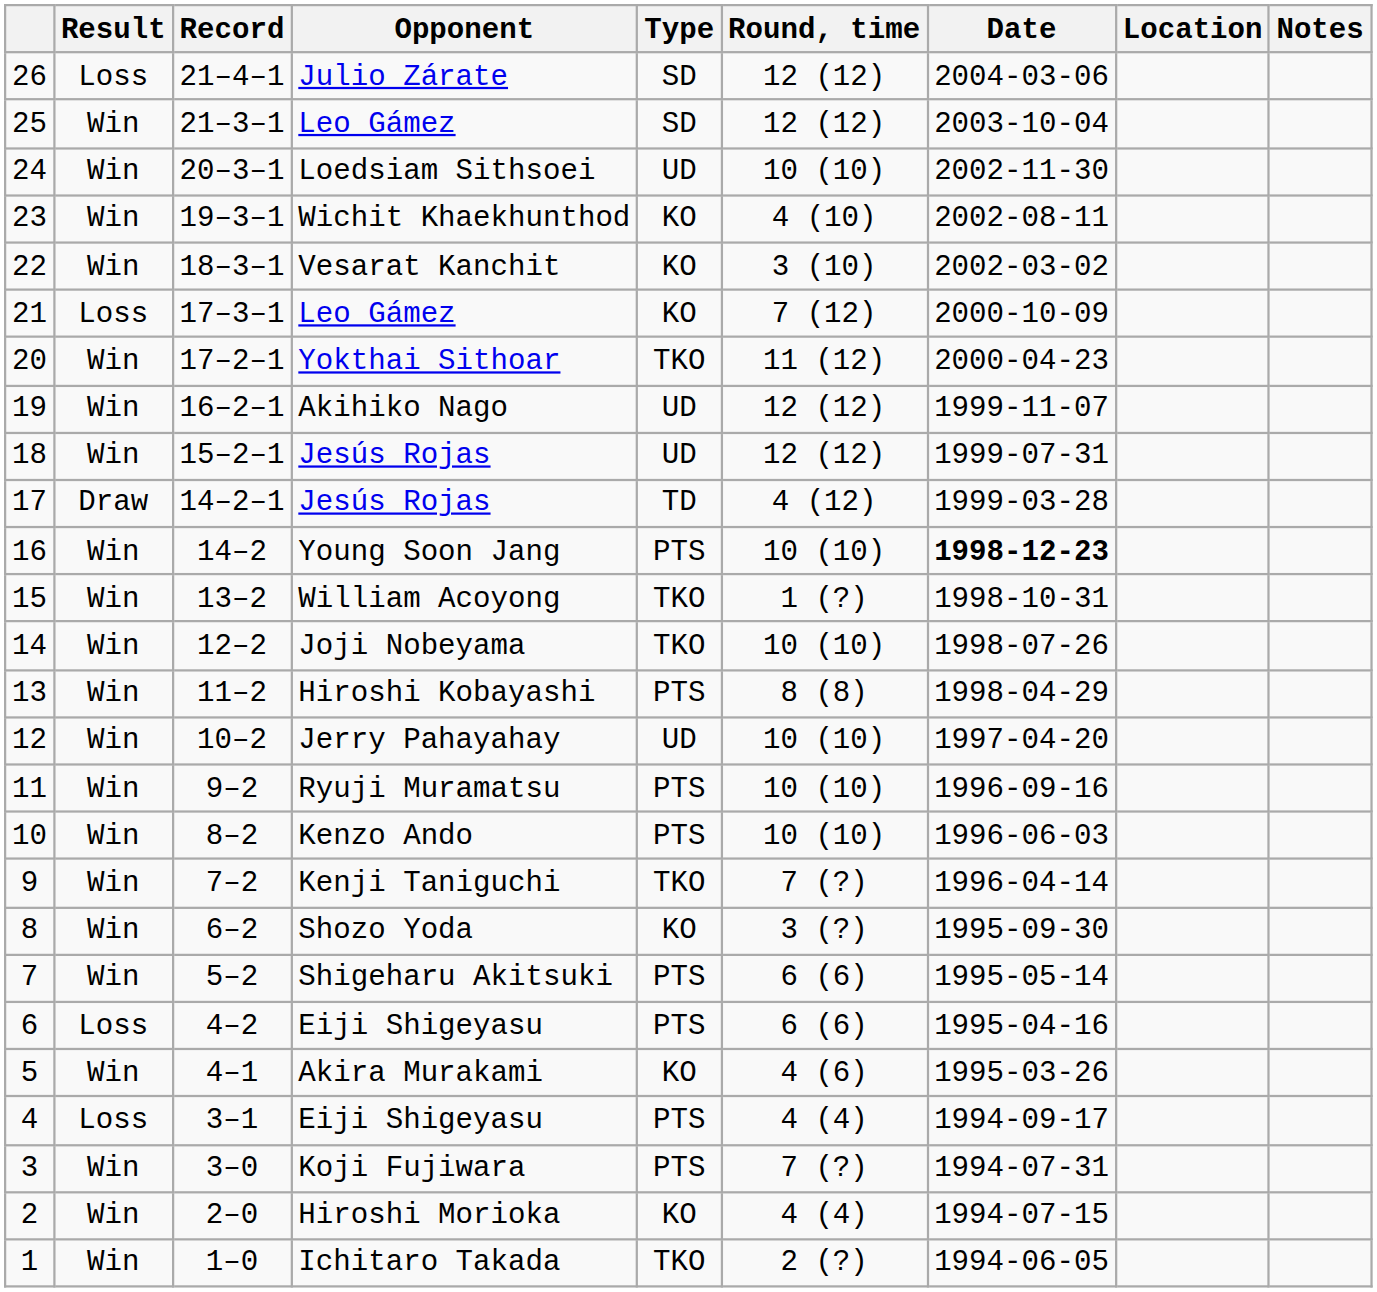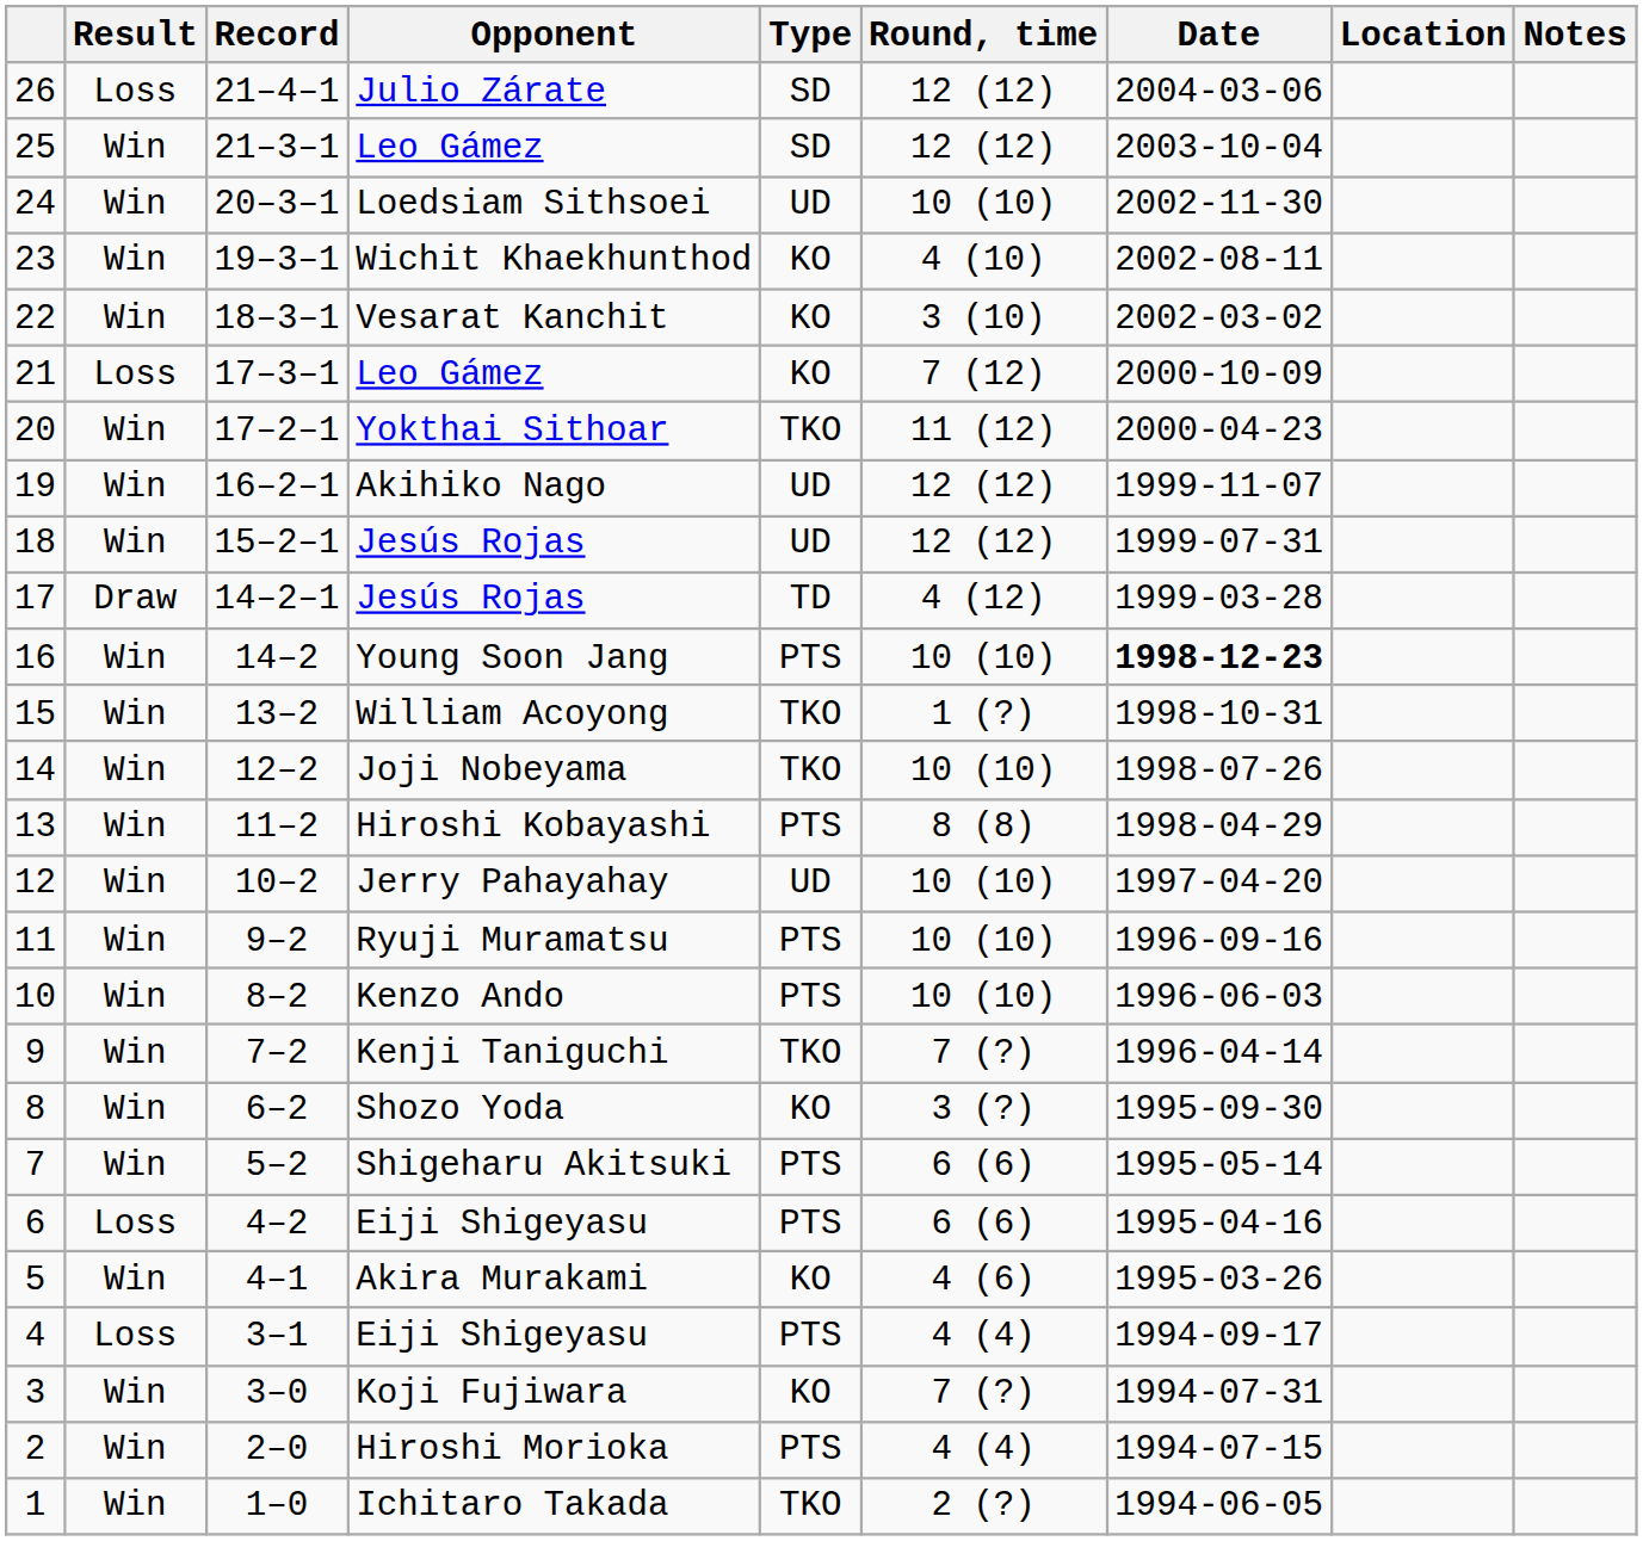 <table class=wikitable style=text-align:center>
 <tr>
 <th></th>
 <th>Result</th>
 <th>Record</th>
 <th>Opponent</th>
 <th>Type</th>
 <th>Round, time</th>
 <th>Date</th>
 <th>Location</th>
 <th>Notes</th>
 </tr>
 <tr>
 <td>26</td>
 <td>Loss</td>
 <td>21–4–1</td>
 <td align=left><a href='#'>Julio Zárate</a></td>
 <td>SD</td>
 <td>12 (12)</td>
 <td>2004-03-06</td>
 <td align=left></td>
 <td align=left></td>
 </tr>
 <tr>
 <td>25</td>
 <td>Win</td>
 <td>21–3–1</td>
 <td align=left><a href='#'>Leo Gámez</a></td>
 <td>SD</td>
 <td>12 (12)</td>
 <td>2003-10-04</td>
 <td align=left></td>
 <td align=left></td>
 </tr>
 <tr>
 <td>24</td>
 <td>Win</td>
 <td>20–3–1</td>
 <td align=left>Loedsiam Sithsoei</td>
 <td>UD</td>
 <td>10 (10)</td>
 <td>2002-11-30</td>
 <td align=left></td>
 <td align=left></td>
 </tr>
 <tr>
 <td>23</td>
 <td>Win</td>
 <td>19–3–1</td>
 <td align=left>Wichit Khaekhunthod</td>
 <td>KO</td>
 <td>4 (10)</td>
 <td>2002-08-11</td>
 <td align=left></td>
 <td align=left></td>
 </tr>
 <tr>
 <td>22</td>
 <td>Win</td>
 <td>18–3–1</td>
 <td align=left>Vesarat Kanchit</td>
 <td>KO</td>
 <td>3 (10)</td>
 <td>2002-03-02</td>
 <td align=left></td>
 <td align=left></td>
 </tr>
 <tr>
 <td>21</td>
 <td>Loss</td>
 <td>17–3–1</td>
 <td align=left><a href='#'>Leo Gámez</a></td>
 <td>KO</td>
 <td>7 (12)</td>
 <td>2000-10-09</td>
 <td align=left></td>
 <td align=left></td>
 </tr>
 <tr>
 <td>20</td>
 <td>Win</td>
 <td>17–2–1</td>
 <td align=left><a href='#'>Yokthai Sithoar</a></td>
 <td>TKO</td>
 <td>11 (12)</td>
 <td>2000-04-23</td>
 <td align=left></td>
 <td align=left></td>
 </tr>
 <tr>
 <td>19</td>
 <td>Win</td>
 <td>16–2–1</td>
 <td align=left>Akihiko Nago</td>
 <td>UD</td>
 <td>12 (12)</td>
 <td>1999-11-07</td>
 <td align=left></td>
 <td align=left></td>
 </tr>
 <tr>
 <td>18</td>
 <td>Win</td>
 <td>15–2–1</td>
 <td align=left><a href='#'>Jesús Rojas</a></td>
 <td>UD</td>
 <td>12 (12)</td>
 <td>1999-07-31</td>
 <td align=left></td>
 <td align=left></td>
 </tr>
 <tr>
 <td>17</td>
 <td>Draw</td>
 <td>14–2–1</td>
 <td align=left><a href='#'>Jesús Rojas</a></td>
 <td>TD</td>
 <td>4 (12)</td>
 <td>1999-03-28</td>
 <td align=left></td>
 <td align=left></td>
 </tr>
 <tr>
 <td>16</td>
 <td>Win</td>
 <td>14–2</td>
 <td align=left>Young Soon Jang</td>
 <td>PTS</td>
 <td>10 (10)</td>
 <td><strong>1998-12-23</strong></td>
 <td align=left></td>
 <td align=left></td>
 </tr>
 <tr>
 <td>15</td>
 <td>Win</td>
 <td>13–2</td>
 <td align=left>William Acoyong</td>
 <td>TKO</td>
 <td>1 (?)</td>
 <td>1998-10-31</td>
 <td align=left></td>
 <td align=left></td>
 </tr>
 <tr>
 <td>14</td>
 <td>Win</td>
 <td>12–2</td>
 <td align=left>Joji Nobeyama</td>
 <td>TKO</td>
 <td>10 (10)</td>
 <td>1998-07-26</td>
 <td align=left></td>
 <td align=left></td>
 </tr>
 <tr>
 <td>13</td>
 <td>Win</td>
 <td>11–2</td>
 <td align=left>Hiroshi Kobayashi</td>
 <td>PTS</td>
 <td>8 (8)</td>
 <td>1998-04-29</td>
 <td align=left></td>
 <td align=left></td>
 </tr>
 <tr>
 <td>12</td>
 <td>Win</td>
 <td>10–2</td>
 <td align=left>Jerry Pahayahay</td>
 <td>UD</td>
 <td>10 (10)</td>
 <td>1997-04-20</td>
 <td align=left></td>
 <td align=left></td>
 </tr>
 <tr>
 <td>11</td>
 <td>Win</td>
 <td>9–2</td>
 <td align=left>Ryuji Muramatsu</td>
 <td>PTS</td>
 <td>10 (10)</td>
 <td>1996-09-16</td>
 <td align=left></td>
 <td align=left></td>
 </tr>
 <tr>
 <td>10</td>
 <td>Win</td>
 <td>8–2</td>
 <td align=left>Kenzo Ando</td>
 <td>PTS</td>
 <td>10 (10)</td>
 <td>1996-06-03</td>
 <td align=left></td>
 <td align=left></td>
 </tr>
 <tr>
 <td>9</td>
 <td>Win</td>
 <td>7–2</td>
 <td align=left>Kenji Taniguchi</td>
 <td>TKO</td>
 <td>7 (?)</td>
 <td>1996-04-14</td>
 <td align=left></td>
 <td align=left></td>
 </tr>
 <tr>
 <td>8</td>
 <td>Win</td>
 <td>6–2</td>
 <td align=left>Shozo Yoda</td>
 <td>KO</td>
 <td>3 (?)</td>
 <td>1995-09-30</td>
 <td align=left></td>
 <td align=left></td>
 </tr>
 <tr>
 <td>7</td>
 <td>Win</td>
 <td>5–2</td>
 <td align=left>Shigeharu Akitsuki</td>
 <td>PTS</td>
 <td>6 (6)</td>
 <td>1995-05-14</td>
 <td align=left></td>
 <td align=left></td>
 </tr>
 <tr>
 <td>6</td>
 <td>Loss</td>
 <td>4–2</td>
 <td align=left>Eiji Shigeyasu</td>
 <td>PTS</td>
 <td>6 (6)</td>
 <td>1995-04-16</td>
 <td align=left></td>
 <td align=left></td>
 </tr>
 <tr>
 <td>5</td>
 <td>Win</td>
 <td>4–1</td>
 <td align=left>Akira Murakami</td>
 <td>KO</td>
 <td>4 (6)</td>
 <td>1995-03-26</td>
 <td align=left></td>
 <td align=left></td>
 </tr>
 <tr>
 <td>4</td>
 <td>Loss</td>
 <td>3–1</td>
 <td align=left>Eiji Shigeyasu</td>
 <td>PTS</td>
 <td>4 (4)</td>
 <td>1994-09-17</td>
 <td align=left></td>
 <td align=left></td>
 </tr>
 <tr>
 <td>3</td>
 <td>Win</td>
 <td>3–0</td>
 <td align=left>Koji Fujiwara</td>
-<td>PTS</td>
+<td>KO</td>
 <td>7 (?)</td>
 <td>1994-07-31</td>
 <td align=left></td>
 <td align=left></td>
 </tr>
 <tr>
 <td>2</td>
 <td>Win</td>
 <td>2–0</td>
 <td align=left>Hiroshi Morioka</td>
-<td>KO</td>
+<td>PTS</td>
 <td>4 (4)</td>
 <td>1994-07-15</td>
 <td align=left></td>
 <td align=left></td>
 </tr>
 <tr>
 <td>1</td>
 <td>Win</td>
 <td>1–0</td>
 <td align=left>Ichitaro Takada</td>
 <td>TKO</td>
 <td>2 (?)</td>
 <td>1994-06-05</td>
 <td align=left></td>
 <td align=left></td>
 </tr>
 </table>
